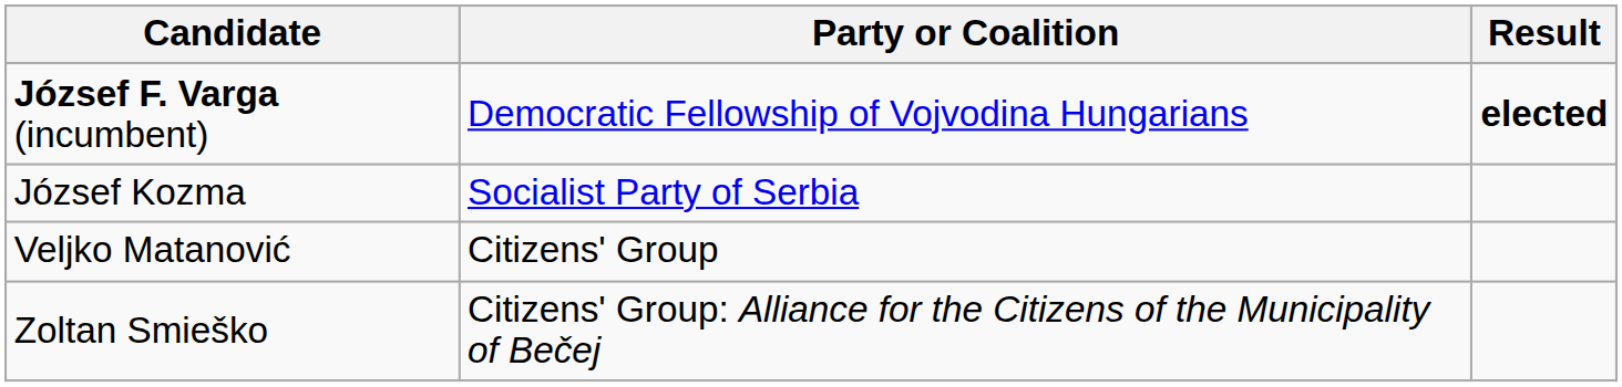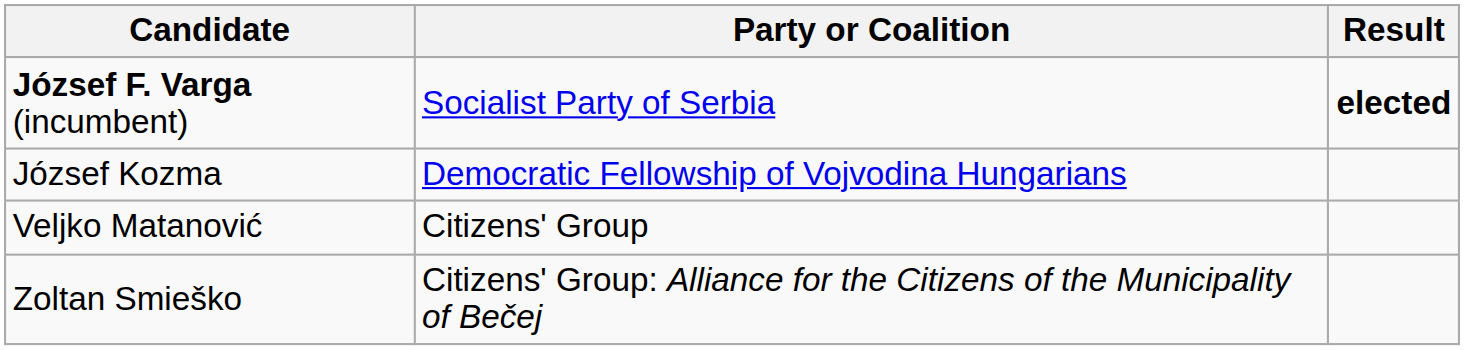 <table style="width:700px;" class="wikitable">
 <tr>
 <th>Candidate</th>
 <th>Party or Coalition</th>
 <th>Result</th>
 </tr>
 <tr>
 <td align="left"><strong>József F. Varga</strong> (incumbent)</td>
-<td align="left"><a href='#'>Democratic Fellowship of Vojvodina Hungarians</a></td>
+<td align="left"><a href='#'>Socialist Party of Serbia</a></td>
 <td align="right"><strong>elected</strong></td>
 </tr>
 <tr>
 <td align="left">József Kozma</td>
-<td align="left"><a href='#'>Socialist Party of Serbia</a></td>
+<td align="left"><a href='#'>Democratic Fellowship of Vojvodina Hungarians</a></td>
 <td align="right"></td>
 </tr>
 <tr>
 <td align="left">Veljko Matanović</td>
 <td align="left">Citizens' Group</td>
 <td align="right"></td>
 </tr>
 <tr>
 <td align="left">Zoltan Smieško</td>
 <td align="left">Citizens' Group: <em>Alliance for the Citizens of the Municipality of Bečej</em></td>
 <td align="right"></td>
 </tr>
 </table>
